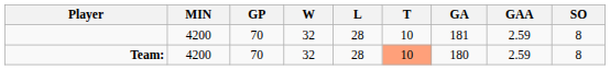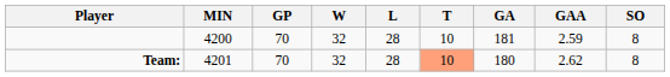 <table class="wikitable sortable" width="60%">
 <tr>
 <th bgcolor="#DDDDFF" width="10%">Player</th>
 <th width="3%" bgcolor="#DDDDFF" title="Minutes played">MIN</th>
 <th width="3%" bgcolor="#DDDDFF" title="Games played in">GP</th>
 <th width="3%" bgcolor="#DDDDFF" title="Wins">W</th>
 <th width="3%" bgcolor="#DDDDFF"title="Losses">L</th>
 <th width="3%" bgcolor="#DDDDFF" title="Ties">T</th>
 <th width="3%" bgcolor="#DDDDFF" title="Goals against">GA</th>
 <th width="3%" bgcolor="#DDDDFF" title="Goals against average">GAA</th>
 <th width="3%" bgcolor="#DDDDFF"title="Shut-outs">SO</th>
 </tr>
 <tr align="center">
 <td align="right"></td>
 <td>4200</td>
 <td>70</td>
 <td>32</td>
 <td>28</td>
 <td>10</td>
 <td>181</td>
 <td>2.59</td>
 <td>8</td>
 </tr>
 <tr align="center">
 <td align="right"><strong>Team:</strong></td>
-<td>4200</td>
+<td>4201</td>
 <td>70</td>
 <td>32</td>
 <td>28</td>
 <td style="background: lightsalmon;">10</td>
 <td>180</td>
-<td>2.59</td>
+<td>2.62</td>
 <td>8</td>
 </tr>
 </table>
